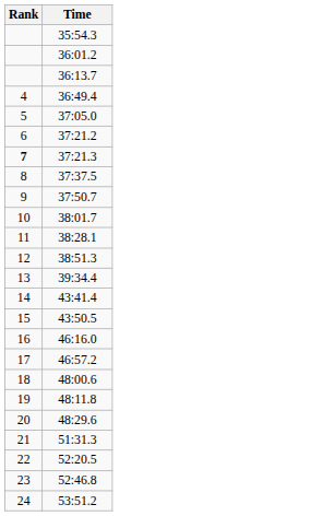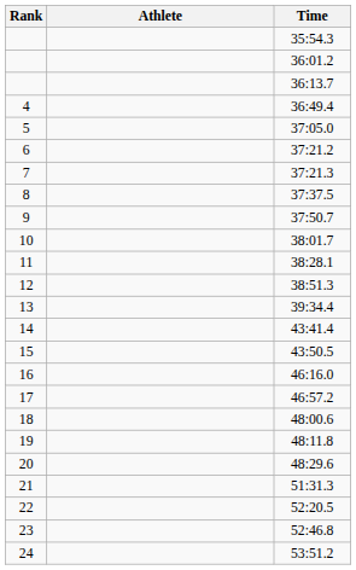 <table class=wikitable style="text-align:center">
 <tr>
 <th width=40>Rank</th>
+<th width=250>Athlete</th>
 <th width=80>Time</th>
 </tr>
 <tr>
 <td></td>
+<td align=left></td>
 <td>35:54.3</td>
 </tr>
 <tr>
 <td></td>
+<td align=left></td>
 <td>36:01.2</td>
 </tr>
 <tr>
 <td></td>
+<td align=left></td>
 <td>36:13.7</td>
 </tr>
 <tr>
 <td>4</td>
+<td align=left></td>
 <td>36:49.4</td>
 </tr>
 <tr>
 <td>5</td>
+<td align=left></td>
 <td>37:05.0</td>
 </tr>
 <tr>
 <td>6</td>
+<td align=left></td>
 <td>37:21.2</td>
 </tr>
 <tr>
-<td><strong>7</strong></td>
+<td>7</td>
+<td align=left></td>
 <td>37:21.3</td>
 </tr>
 <tr>
 <td>8</td>
+<td align=left></td>
 <td>37:37.5</td>
 </tr>
 <tr>
 <td>9</td>
+<td align=left></td>
 <td>37:50.7</td>
 </tr>
 <tr>
 <td>10</td>
+<td align=left></td>
 <td>38:01.7</td>
 </tr>
 <tr>
 <td>11</td>
+<td align=left></td>
 <td>38:28.1</td>
 </tr>
 <tr>
 <td>12</td>
+<td align=left></td>
 <td>38:51.3</td>
 </tr>
 <tr>
 <td>13</td>
+<td align=left></td>
 <td>39:34.4</td>
 </tr>
 <tr>
 <td>14</td>
+<td align=left></td>
 <td>43:41.4</td>
 </tr>
 <tr>
 <td>15</td>
+<td align=left></td>
 <td>43:50.5</td>
 </tr>
 <tr>
 <td>16</td>
+<td align=left></td>
 <td>46:16.0</td>
 </tr>
 <tr>
 <td>17</td>
+<td align=left></td>
 <td>46:57.2</td>
 </tr>
 <tr>
 <td>18</td>
+<td align=left></td>
 <td>48:00.6</td>
 </tr>
 <tr>
 <td>19</td>
+<td align=left></td>
 <td>48:11.8</td>
 </tr>
 <tr>
 <td>20</td>
+<td align=left></td>
 <td>48:29.6</td>
 </tr>
 <tr>
 <td>21</td>
+<td align=left></td>
 <td>51:31.3</td>
 </tr>
 <tr>
 <td>22</td>
+<td align=left></td>
 <td>52:20.5</td>
 </tr>
 <tr>
 <td>23</td>
+<td align=left></td>
 <td>52:46.8</td>
 </tr>
 <tr>
 <td>24</td>
+<td align=left></td>
 <td>53:51.2</td>
 </tr>
 </table>
